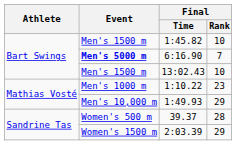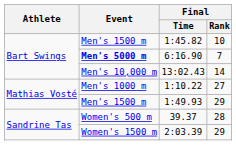 <table class=wikitable style=font-size:90%;text-align:center>
 <tr>
 <th rowspan=2>Athlete</th>
 <th rowspan=2>Event</th>
 <th colspan=2>Final</th>
 </tr>
 <tr style="font-size:95%">
 <th>Time</th>
 <th>Rank</th>
 </tr>
 <tr>
 <td align=left rowspan=3><a href='#'>Bart Swings</a></td>
 <td align=left><a href='#'>Men's 1500 m</a></td>
 <td>1:45.82</td>
 <td>10</td>
 </tr>
 <tr>
 <td align=left><strong><a href='#'>Men's 5000 m</a></strong></td>
 <td>6:16.90</td>
 <td>7</td>
 </tr>
 <tr>
-<td align=left><a href='#'>Men's 1500 m</a></td>
+<td align=left><a href='#'>Men's 10,000 m</a></td>
 <td>13:02.43</td>
-<td>10</td>
+<td>14</td>
 </tr>
 <tr>
 <td align=left rowspan=2><a href='#'>Mathias Vosté</a></td>
 <td align=left><a href='#'>Men's 1000 m</a></td>
 <td>1:10.22</td>
-<td>23</td>
+<td>27</td>
 </tr>
 <tr>
-<td align=left><a href='#'>Men's 10,000 m</a></td>
+<td align=left><a href='#'>Men's 1500 m</a></td>
 <td>1:49.93</td>
 <td>29</td>
 </tr>
 <tr>
 <td align=left rowspan=2><a href='#'>Sandrine Tas</a></td>
 <td align=left><a href='#'>Women's 500 m</a></td>
 <td>39.37</td>
 <td>28</td>
 </tr>
 <tr>
 <td align=left><a href='#'>Women's 1500 m</a></td>
 <td>2:03.39</td>
 <td>29</td>
 </tr>
 </table>
